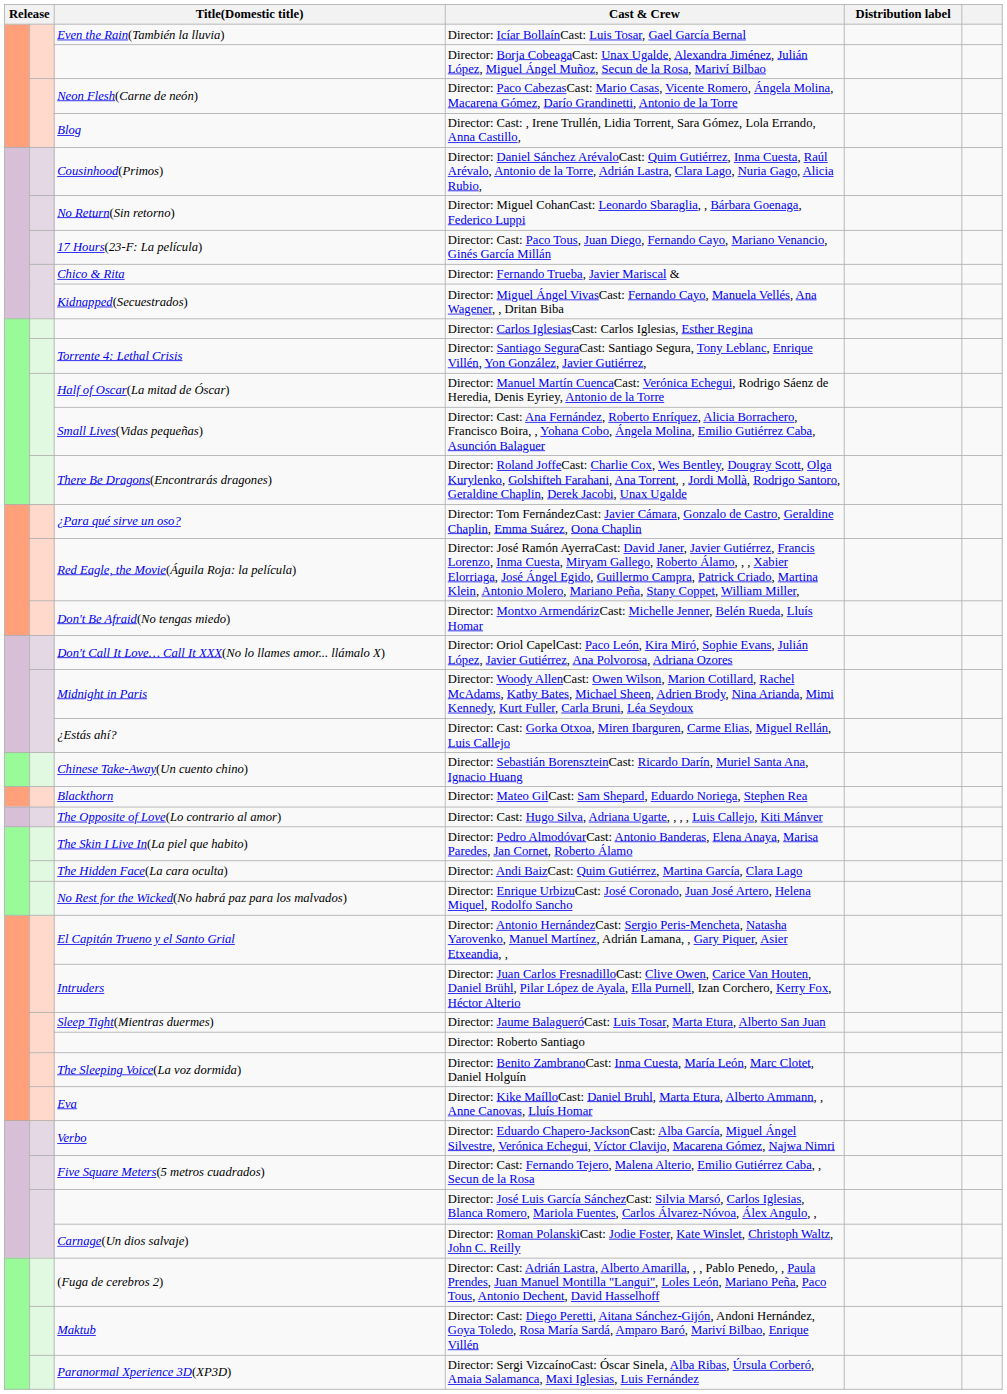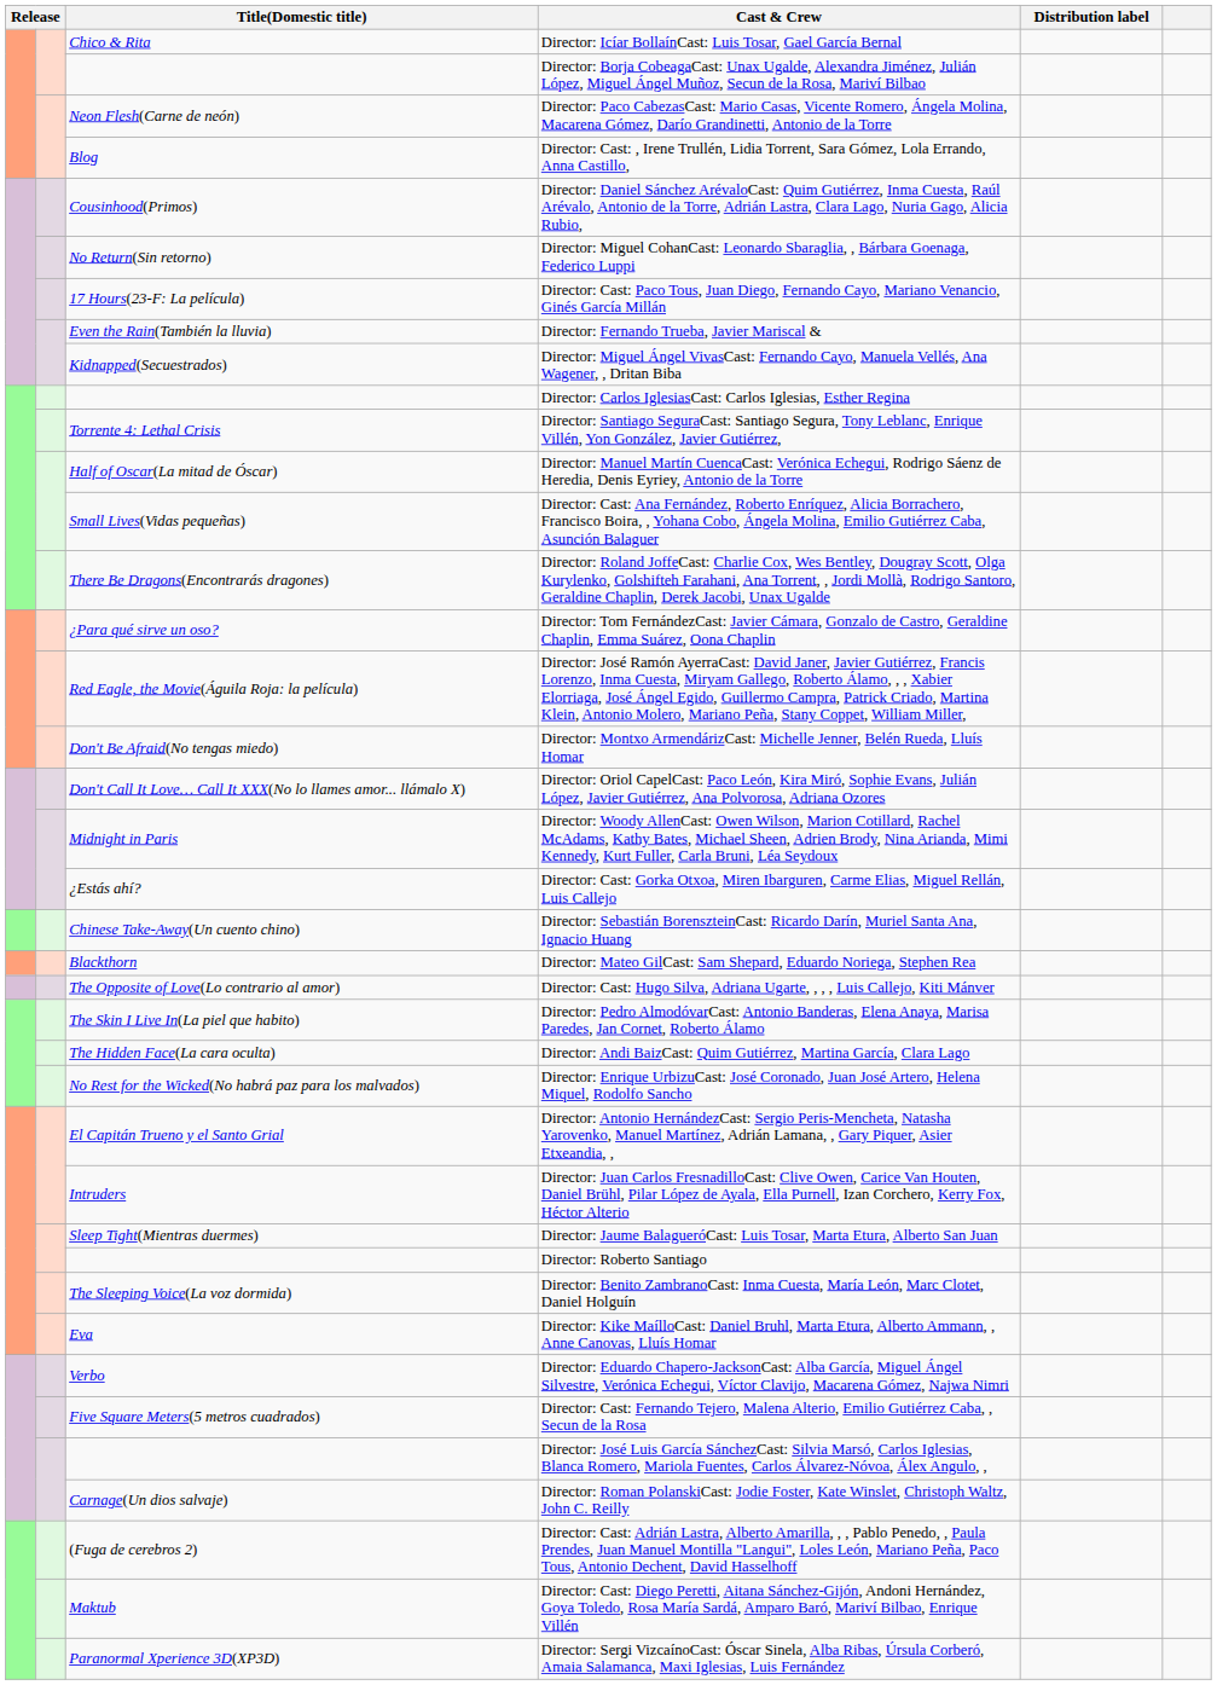 <table class="wikitable sortable" style="width:100%;">
 <tr>
 <th colspan="2" style="width:5%;">Release</th>
 <th>Title(Domestic title)</th>
 <th style="width:40%;">Cast & Crew</th>
 <th>Distribution label</th>
 <th style="width:4%;"></th>
 </tr>
 <tr>
 <td rowspan = "4" bgcolor = "#ffa07a"></td>
 <td rowspan = "2" bgcolor = "#ffdacc"></td>
-<td><em><a href='#'>Even the Rain</a></em>(<em>También la lluvia</em>)</td>
+<td><em><a href='#'>Chico & Rita</a></em></td>
 <td>Director: <a href='#'>Icíar Bollaín</a>Cast: <a href='#'>Luis Tosar</a>, <a href='#'>Gael García Bernal</a></td>
 <td></td>
 <td></td>
 </tr>
 <tr>
 <td><em></em></td>
 <td>Director: <a href='#'>Borja Cobeaga</a>Cast: <a href='#'>Unax Ugalde</a>, <a href='#'>Alexandra Jiménez</a>, <a href='#'>Julián López</a>, <a href='#'>Miguel Ángel Muñoz</a>, <a href='#'>Secun de la Rosa</a>, <a href='#'>Mariví Bilbao</a></td>
 <td></td>
 <td></td>
 </tr>
 <tr>
 <td rowspan = "2" bgcolor = "#ffdacc"></td>
 <td><em><a href='#'>Neon Flesh</a></em>(<em>Carne de neón</em>)</td>
 <td>Director: <a href='#'>Paco Cabezas</a>Cast: <a href='#'>Mario Casas</a>, <a href='#'>Vicente Romero</a>, <a href='#'>Ángela Molina</a>, <a href='#'>Macarena Gómez</a>, <a href='#'>Darío Grandinetti</a>, <a href='#'>Antonio de la Torre</a></td>
 <td></td>
 <td></td>
 </tr>
 <tr>
 <td><em><a href='#'>Blog</a></em></td>
 <td>Director: Cast: , Irene Trullén, Lidia Torrent, Sara Gómez, Lola Errando, <a href='#'>Anna Castillo</a>, </td>
 <td></td>
 <td></td>
 </tr>
 <tr>
 <td rowspan = "5" bgcolor = "#d8bfd8"></td>
 <td bgcolor = "#e3d8e3"></td>
 <td><em><a href='#'>Cousinhood</a></em>(<em>Primos</em>)</td>
 <td>Director: <a href='#'>Daniel Sánchez Arévalo</a>Cast: <a href='#'>Quim Gutiérrez</a>, <a href='#'>Inma Cuesta</a>, <a href='#'>Raúl Arévalo</a>, <a href='#'>Antonio de la Torre</a>, <a href='#'>Adrián Lastra</a>, <a href='#'>Clara Lago</a>, <a href='#'>Nuria Gago</a>, <a href='#'>Alicia Rubio</a>, </td>
 <td></td>
 <td></td>
 </tr>
 <tr>
 <td bgcolor = "#e3d8e3"></td>
 <td><em><a href='#'>No Return</a></em>(<em>Sin retorno</em>)</td>
 <td>Director: Miguel CohanCast: <a href='#'>Leonardo Sbaraglia</a>, , <a href='#'>Bárbara Goenaga</a>, <a href='#'>Federico Luppi</a></td>
 <td></td>
 <td></td>
 </tr>
 <tr>
 <td bgcolor = "#e3d8e3"></td>
 <td><em><a href='#'>17 Hours</a></em>(<em>23-F: La película</em>)</td>
 <td>Director: Cast: <a href='#'>Paco Tous</a>, <a href='#'>Juan Diego</a>, <a href='#'>Fernando Cayo</a>, <a href='#'>Mariano Venancio</a>, <a href='#'>Ginés García Millán</a></td>
 <td></td>
 <td></td>
 </tr>
 <tr>
 <td rowspan = "2" bgcolor = "#e3d8e3"></td>
-<td><em><a href='#'>Chico & Rita</a></em></td>
+<td><em><a href='#'>Even the Rain</a></em>(<em>También la lluvia</em>)</td>
 <td>Director: <a href='#'>Fernando Trueba</a>, <a href='#'>Javier Mariscal</a> & </td>
 <td></td>
 <td></td>
 </tr>
 <tr>
 <td><em><a href='#'>Kidnapped</a></em>(<em>Secuestrados</em>)</td>
 <td>Director: <a href='#'>Miguel Ángel Vivas</a>Cast: <a href='#'>Fernando Cayo</a>, <a href='#'>Manuela Vellés</a>, <a href='#'>Ana Wagener</a>, , Dritan Biba</td>
 <td></td>
 <td></td>
 </tr>
 <tr>
 <td rowspan = "5" bgcolor = "#98fb98"></td>
 <td bgcolor = "#e0f9e0"></td>
 <td><em></em></td>
 <td>Director: <a href='#'>Carlos Iglesias</a>Cast: Carlos Iglesias, <a href='#'>Esther Regina</a></td>
 <td></td>
 <td></td>
 </tr>
 <tr>
 <td bgcolor = "#e0f9e0"></td>
 <td><em><a href='#'>Torrente 4: Lethal Crisis</a></em></td>
 <td>Director: <a href='#'>Santiago Segura</a>Cast: Santiago Segura, <a href='#'>Tony Leblanc</a>, <a href='#'>Enrique Villén</a>, <a href='#'>Yon González</a>, <a href='#'>Javier Gutiérrez</a>, </td>
 <td></td>
 <td></td>
 </tr>
 <tr>
 <td rowspan = "2" bgcolor = "#e0f9e0"></td>
 <td><em><a href='#'>Half of Oscar</a></em>(<em>La mitad de Óscar</em>)</td>
 <td>Director: <a href='#'>Manuel Martín Cuenca</a>Cast: <a href='#'>Verónica Echegui</a>, Rodrigo Sáenz de Heredia, Denis Eyriey, <a href='#'>Antonio de la Torre</a></td>
 <td></td>
 <td></td>
 </tr>
 <tr>
 <td><em><a href='#'>Small Lives</a></em>(<em>Vidas pequeñas</em>)</td>
 <td>Director: Cast: <a href='#'>Ana Fernández</a>, <a href='#'>Roberto Enríquez</a>, <a href='#'>Alicia Borrachero</a>, Francisco Boira, , <a href='#'>Yohana Cobo</a>, <a href='#'>Ángela Molina</a>, <a href='#'>Emilio Gutiérrez Caba</a>, <a href='#'>Asunción Balaguer</a></td>
 <td></td>
 <td></td>
 </tr>
 <tr>
 <td bgcolor = "#e0f9e0"></td>
 <td><em><a href='#'>There Be Dragons</a></em>(<em>Encontrarás dragones</em>)</td>
 <td>Director: <a href='#'>Roland Joffe</a>Cast: <a href='#'>Charlie Cox</a>, <a href='#'>Wes Bentley</a>, <a href='#'>Dougray Scott</a>, <a href='#'>Olga Kurylenko</a>, <a href='#'>Golshifteh Farahani</a>, <a href='#'>Ana Torrent</a>, , <a href='#'>Jordi Mollà</a>, <a href='#'>Rodrigo Santoro</a>, <a href='#'>Geraldine Chaplin</a>, <a href='#'>Derek Jacobi</a>, <a href='#'>Unax Ugalde</a></td>
 <td></td>
 <td></td>
 </tr>
 <tr>
 <td rowspan = "3" bgcolor = "#ffa07a"></td>
 <td bgcolor = "#ffdacc"></td>
 <td><em><a href='#'>¿Para qué sirve un oso?</a></em></td>
 <td>Director: Tom FernándezCast: <a href='#'>Javier Cámara</a>, <a href='#'>Gonzalo de Castro</a>, <a href='#'>Geraldine Chaplin</a>, <a href='#'>Emma Suárez</a>, <a href='#'>Oona Chaplin</a></td>
 <td></td>
 <td></td>
 </tr>
 <tr>
 <td bgcolor = "#ffdacc"></td>
 <td><em><a href='#'>Red Eagle, the Movie</a></em>(<em>Águila Roja: la película</em>)</td>
 <td>Director: José Ramón AyerraCast: <a href='#'>David Janer</a>, <a href='#'>Javier Gutiérrez</a>, <a href='#'>Francis Lorenzo</a>, <a href='#'>Inma Cuesta</a>, <a href='#'>Miryam Gallego</a>, <a href='#'>Roberto Álamo</a>, , , <a href='#'>Xabier Elorriaga</a>, <a href='#'>José Ángel Egido</a>, <a href='#'>Guillermo Campra</a>, <a href='#'>Patrick Criado</a>, <a href='#'>Martina Klein</a>, <a href='#'>Antonio Molero</a>, <a href='#'>Mariano Peña</a>, <a href='#'>Stany Coppet</a>, <a href='#'>William Miller</a>, </td>
 <td></td>
 <td></td>
 </tr>
 <tr>
 <td bgcolor = "#ffdacc"></td>
 <td><em><a href='#'>Don't Be Afraid</a></em>(<em>No tengas miedo</em>)</td>
 <td>Director: <a href='#'>Montxo Armendáriz</a>Cast: <a href='#'>Michelle Jenner</a>, <a href='#'>Belén Rueda</a>, <a href='#'>Lluís Homar</a></td>
 <td></td>
 <td></td>
 </tr>
 <tr>
 <td rowspan = "3" bgcolor = "#d8bfd8"></td>
 <td bgcolor = "#e3d8e3"></td>
 <td><em><a href='#'>Don't Call It Love… Call It XXX</a></em>(<em>No lo llames amor... llámalo X</em>)</td>
 <td>Director: Oriol CapelCast: <a href='#'>Paco León</a>, <a href='#'>Kira Miró</a>, <a href='#'>Sophie Evans</a>, <a href='#'>Julián López</a>, <a href='#'>Javier Gutiérrez</a>, <a href='#'>Ana Polvorosa</a>, <a href='#'>Adriana Ozores</a></td>
 <td></td>
 <td></td>
 </tr>
 <tr>
 <td rowspan = "2" bgcolor = "#e3d8e3"></td>
 <td><em><a href='#'>Midnight in Paris</a></em></td>
 <td>Director: <a href='#'>Woody Allen</a>Cast: <a href='#'>Owen Wilson</a>, <a href='#'>Marion Cotillard</a>, <a href='#'>Rachel McAdams</a>, <a href='#'>Kathy Bates</a>, <a href='#'>Michael Sheen</a>, <a href='#'>Adrien Brody</a>, <a href='#'>Nina Arianda</a>, <a href='#'>Mimi Kennedy</a>, <a href='#'>Kurt Fuller</a>, <a href='#'>Carla Bruni</a>, <a href='#'>Léa Seydoux</a></td>
 <td></td>
 <td></td>
 </tr>
 <tr>
 <td><em>¿Estás ahí?</em></td>
 <td>Director: Cast: <a href='#'>Gorka Otxoa</a>, <a href='#'>Miren Ibarguren</a>, <a href='#'>Carme Elias</a>, <a href='#'>Miguel Rellán</a>, <a href='#'>Luis Callejo</a></td>
 <td></td>
 <td></td>
 </tr>
 <tr>
 <td rowspan = "1" bgcolor = "#98fb98"></td>
 <td bgcolor = "#e0f9e0"></td>
 <td><em><a href='#'>Chinese Take-Away</a></em>(<em>Un cuento chino</em>)</td>
 <td>Director: <a href='#'>Sebastián Borensztein</a>Cast: <a href='#'>Ricardo Darín</a>, <a href='#'>Muriel Santa Ana</a>, <a href='#'>Ignacio Huang</a></td>
 <td></td>
 <td></td>
 </tr>
 <tr>
 <td rowspan = "1" bgcolor = "#ffa07a"></td>
 <td bgcolor = "#ffdacc"></td>
 <td><em><a href='#'>Blackthorn</a></em></td>
 <td>Director: <a href='#'>Mateo Gil</a>Cast: <a href='#'>Sam Shepard</a>, <a href='#'>Eduardo Noriega</a>, <a href='#'>Stephen Rea</a></td>
 <td></td>
 <td></td>
 </tr>
 <tr>
 <td rowspan = "1" bgcolor = "#d8bfd8"></td>
 <td bgcolor = "#e3d8e3"></td>
 <td><em><a href='#'>The Opposite of Love</a></em>(<em>Lo contrario al amor</em>)</td>
 <td>Director: Cast: <a href='#'>Hugo Silva</a>, <a href='#'>Adriana Ugarte</a>, , , , <a href='#'>Luis Callejo</a>, <a href='#'>Kiti Mánver</a></td>
 <td></td>
 <td></td>
 </tr>
 <tr>
 <td rowspan = "3" bgcolor = "#98fb98"></td>
 <td bgcolor = "#e0f9e0"></td>
 <td><em><a href='#'>The Skin I Live In</a></em>(<em>La piel que habito</em>)</td>
 <td>Director: <a href='#'>Pedro Almodóvar</a>Cast: <a href='#'>Antonio Banderas</a>, <a href='#'>Elena Anaya</a>, <a href='#'>Marisa Paredes</a>, <a href='#'>Jan Cornet</a>, <a href='#'>Roberto Álamo</a></td>
 <td></td>
 <td></td>
 </tr>
 <tr>
 <td bgcolor = "#e0f9e0"></td>
 <td><em><a href='#'>The Hidden Face</a></em>(<em>La cara oculta</em>)</td>
 <td>Director: <a href='#'>Andi Baiz</a>Cast: <a href='#'>Quim Gutiérrez</a>, <a href='#'>Martina García</a>, <a href='#'>Clara Lago</a></td>
 <td></td>
 <td></td>
 </tr>
 <tr>
 <td bgcolor = "#e0f9e0"></td>
 <td><em><a href='#'>No Rest for the Wicked</a></em>(<em>No habrá paz para los malvados</em>)</td>
 <td>Director: <a href='#'>Enrique Urbizu</a>Cast: <a href='#'>José Coronado</a>, <a href='#'>Juan José Artero</a>, <a href='#'>Helena Miquel</a>, <a href='#'>Rodolfo Sancho</a></td>
 <td></td>
 <td></td>
 </tr>
 <tr>
 <td rowspan = "6" bgcolor = "#ffa07a"></td>
 <td rowspan = "2" bgcolor = "#ffdacc"></td>
 <td><em><a href='#'>El Capitán Trueno y el Santo Grial</a></em></td>
 <td>Director: <a href='#'>Antonio Hernández</a>Cast: <a href='#'>Sergio Peris-Mencheta</a>, <a href='#'>Natasha Yarovenko</a>, <a href='#'>Manuel Martínez</a>, Adrián Lamana, , <a href='#'>Gary Piquer</a>, <a href='#'>Asier Etxeandia</a>, , </td>
 <td></td>
 <td></td>
 </tr>
 <tr>
 <td><em><a href='#'>Intruders</a></em></td>
 <td>Director: <a href='#'>Juan Carlos Fresnadillo</a>Cast: <a href='#'>Clive Owen</a>, <a href='#'>Carice Van Houten</a>, <a href='#'>Daniel Brühl</a>, <a href='#'>Pilar López de Ayala</a>, <a href='#'>Ella Purnell</a>, Izan Corchero, <a href='#'>Kerry Fox</a>, <a href='#'>Héctor Alterio</a></td>
 <td></td>
 <td></td>
 </tr>
 <tr>
 <td rowspan = "2" bgcolor = "#ffdacc"></td>
 <td><em><a href='#'>Sleep Tight</a></em>(<em>Mientras duermes</em>)</td>
 <td>Director: <a href='#'>Jaume Balagueró</a>Cast: <a href='#'>Luis Tosar</a>, <a href='#'>Marta Etura</a>, <a href='#'>Alberto San Juan</a></td>
 <td></td>
 <td></td>
 </tr>
 <tr>
 <td><em></em></td>
 <td>Director: Roberto Santiago</td>
 <td></td>
 <td></td>
 </tr>
 <tr>
 <td bgcolor = "#ffdacc"></td>
 <td><em><a href='#'>The Sleeping Voice</a></em>(<em>La voz dormida</em>)</td>
 <td>Director: <a href='#'>Benito Zambrano</a>Cast: <a href='#'>Inma Cuesta</a>, <a href='#'>María León</a>, <a href='#'>Marc Clotet</a>, Daniel Holguín</td>
 <td></td>
 <td></td>
 </tr>
 <tr>
 <td bgcolor = "#ffdacc"></td>
 <td><em><a href='#'>Eva</a></em></td>
 <td>Director: <a href='#'>Kike Maíllo</a>Cast: <a href='#'>Daniel Bruhl</a>, <a href='#'>Marta Etura</a>, <a href='#'>Alberto Ammann</a>, , <a href='#'>Anne Canovas</a>, <a href='#'>Lluís Homar</a></td>
 <td></td>
 <td></td>
 </tr>
 <tr>
 <td rowspan = "4" bgcolor = "#d8bfd8"></td>
 <td bgcolor = "#e3d8e3"></td>
 <td><em><a href='#'>Verbo</a></em></td>
 <td>Director: <a href='#'>Eduardo Chapero-Jackson</a>Cast: <a href='#'>Alba García</a>, <a href='#'>Miguel Ángel Silvestre</a>, <a href='#'>Verónica Echegui</a>, <a href='#'>Víctor Clavijo</a>, <a href='#'>Macarena Gómez</a>, <a href='#'>Najwa Nimri</a></td>
 <td></td>
 <td></td>
 </tr>
 <tr>
 <td bgcolor = "#e3d8e3"></td>
 <td><em><a href='#'>Five Square Meters</a></em>(<em>5 metros cuadrados</em>)</td>
 <td>Director: Cast: <a href='#'>Fernando Tejero</a>, <a href='#'>Malena Alterio</a>, <a href='#'>Emilio Gutiérrez Caba</a>, , <a href='#'>Secun de la Rosa</a></td>
 <td></td>
 <td></td>
 </tr>
 <tr>
 <td rowspan = "2" bgcolor = "#e3d8e3"></td>
 <td><em></em></td>
 <td>Director: <a href='#'>José Luis García Sánchez</a>Cast: <a href='#'>Silvia Marsó</a>, <a href='#'>Carlos Iglesias</a>, <a href='#'>Blanca Romero</a>, <a href='#'>Mariola Fuentes</a>, <a href='#'>Carlos Álvarez-Nóvoa</a>, <a href='#'>Álex Angulo</a>, , </td>
 <td></td>
 <td></td>
 </tr>
 <tr>
 <td><em><a href='#'>Carnage</a></em>(<em>Un dios salvaje</em>)</td>
 <td>Director: <a href='#'>Roman Polanski</a>Cast: <a href='#'>Jodie Foster</a>, <a href='#'>Kate Winslet</a>, <a href='#'>Christoph Waltz</a>, <a href='#'>John C. Reilly</a></td>
 <td></td>
 <td></td>
 </tr>
 <tr>
 <td rowspan = "3" bgcolor = "#98fb98"></td>
 <td bgcolor = "#e0f9e0"></td>
 <td><em></em>(<em>Fuga de cerebros 2</em>)</td>
 <td>Director: Cast: <a href='#'>Adrián Lastra</a>, <a href='#'>Alberto Amarilla</a>, , , Pablo Penedo, , <a href='#'>Paula Prendes</a>, <a href='#'>Juan Manuel Montilla "Langui"</a>, <a href='#'>Loles León</a>, <a href='#'>Mariano Peña</a>, <a href='#'>Paco Tous</a>, <a href='#'>Antonio Dechent</a>, <a href='#'>David Hasselhoff</a></td>
 <td></td>
 <td></td>
 </tr>
 <tr>
 <td bgcolor = "#e0f9e0"></td>
 <td><em><a href='#'>Maktub</a></em></td>
 <td>Director: Cast: <a href='#'>Diego Peretti</a>, <a href='#'>Aitana Sánchez-Gijón</a>, Andoni Hernández, <a href='#'>Goya Toledo</a>, <a href='#'>Rosa María Sardá</a>, <a href='#'>Amparo Baró</a>, <a href='#'>Mariví Bilbao</a>, <a href='#'>Enrique Villén</a></td>
 <td></td>
 <td></td>
 </tr>
 <tr>
 <td bgcolor = "#e0f9e0"></td>
 <td><em><a href='#'>Paranormal Xperience 3D</a></em>(<em>XP3D</em>)</td>
 <td>Director: Sergi VizcaínoCast: Óscar Sinela, <a href='#'>Alba Ribas</a>, <a href='#'>Úrsula Corberó</a>, <a href='#'>Amaia Salamanca</a>, <a href='#'>Maxi Iglesias</a>, <a href='#'>Luis Fernández</a></td>
 <td></td>
 <td></td>
 </tr>
 </table>
